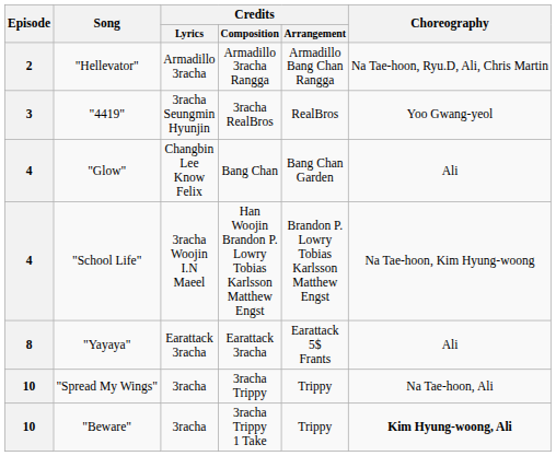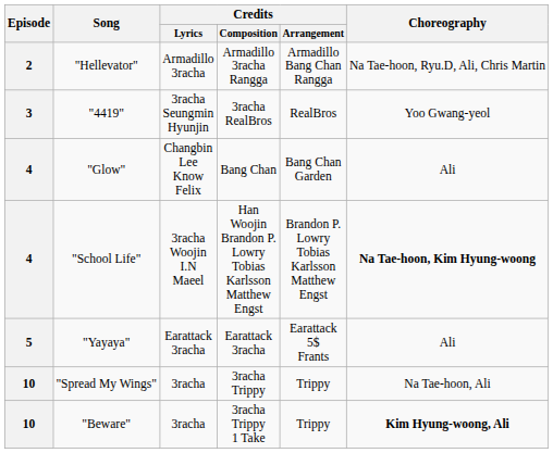 <table class="wikitable plainrowheaders" style="text-align:center">
 <tr>
 <th scope="col" rowspan="2">Episode</th>
 <th scope="col" rowspan="2">Song</th>
 <th scope="col" colspan="3">Credits</th>
 <th scope="col" rowspan="2">Choreography</th>
 </tr>
 <tr>
 <th scope="col" style="width:2.8em;font-size:85%">Lyrics</th>
 <th scope="col" style="width:2.8em;font-size:85%">Composition</th>
 <th scope="col" style="width:2.8em;font-size:85%">Arrangement</th>
 </tr>
 <tr>
 <th scope="row">2</th>
 <td>"Hellevator"</td>
 <td>Armadillo<br>3racha</td>
 <td>Armadillo<br>3racha<br>Rangga</td>
 <td>Armadillo<br>Bang Chan<br>Rangga</td>
 <td>Na Tae-hoon, Ryu.D, Ali, Chris Martin</td>
 </tr>
 <tr>
 <th scope="row">3</th>
 <td>"4419"</td>
 <td>3racha<br>Seungmin<br>Hyunjin</td>
 <td>3racha<br>RealBros</td>
 <td>RealBros</td>
 <td>Yoo Gwang-yeol</td>
 </tr>
 <tr>
 <th scope="row">4</th>
 <td>"Glow"</td>
 <td>Changbin<br>Lee Know<br>Felix</td>
 <td>Bang Chan</td>
 <td>Bang Chan<br>Garden</td>
 <td>Ali</td>
 </tr>
 <tr>
 <th scope="row">4</th>
 <td>"School Life"</td>
 <td>3racha<br>Woojin<br>I.N<br>Maeel</td>
 <td>Han<br>Woojin<br>Brandon P. Lowry<br>Tobias Karlsson<br>Matthew Engst</td>
 <td>Brandon P. Lowry<br>Tobias Karlsson<br>Matthew Engst</td>
-<td>Na Tae-hoon, Kim Hyung-woong</td>
+<td><strong>Na Tae-hoon, Kim Hyung-woong</strong></td>
 </tr>
 <tr>
-<th scope="row">8</th>
+<th scope="row">5</th>
 <td>"Yayaya"</td>
 <td>Earattack<br>3racha</td>
 <td>Earattack<br>3racha</td>
 <td>Earattack<br>5$<br>Frants</td>
 <td>Ali</td>
 </tr>
 <tr>
 <th scope="row">10</th>
 <td>"Spread My Wings" </td>
 <td>3racha</td>
 <td>3racha<br>Trippy</td>
 <td>Trippy</td>
 <td>Na Tae-hoon, Ali</td>
 </tr>
 <tr>
 <th scope="row">10</th>
 <td>"Beware" </td>
 <td>3racha</td>
 <td>3racha<br>Trippy<br>1 Take</td>
 <td>Trippy</td>
 <td><strong>Kim Hyung-woong, Ali</strong></td>
 </tr>
 </table>
